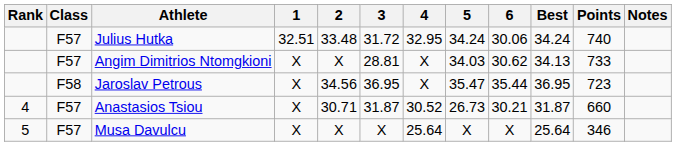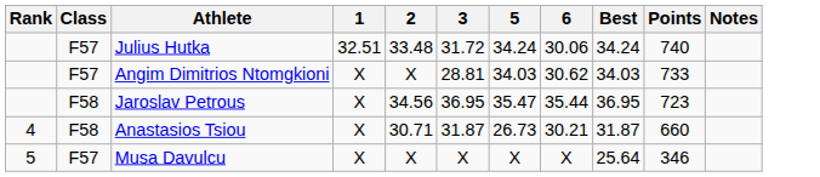 <table class="wikitable sortable" style="text-align:center">
 <tr>
 <th>Rank</th>
 <th>Class</th>
 <th>Athlete</th>
 <th>1</th>
 <th>2</th>
 <th>3</th>
-<th>4</th>
 <th>5</th>
 <th>6</th>
 <th>Best</th>
 <th>Points</th>
 <th>Notes</th>
 </tr>
 <tr>
 <td></td>
 <td>F57</td>
 <td style="text-align:left"><a href='#'>Julius Hutka</a><br></td>
 <td>32.51</td>
 <td>33.48</td>
 <td>31.72</td>
-<td>32.95</td>
 <td>34.24</td>
 <td>30.06</td>
 <td>34.24</td>
 <td>740</td>
 <td></td>
 </tr>
 <tr>
 <td></td>
 <td>F57</td>
 <td style="text-align:left"><a href='#'>Angim Dimitrios Ntomgkioni</a><br></td>
 <td>X</td>
 <td>X</td>
 <td>28.81</td>
-<td>X</td>
 <td>34.03</td>
 <td>30.62</td>
-<td>34.13</td>
+<td>34.03</td>
 <td>733</td>
 <td></td>
 </tr>
 <tr>
 <td></td>
 <td>F58</td>
 <td style="text-align:left"><a href='#'>Jaroslav Petrous</a><br></td>
 <td>X</td>
 <td>34.56</td>
 <td>36.95</td>
-<td>X</td>
 <td>35.47</td>
 <td>35.44</td>
 <td>36.95</td>
 <td>723</td>
 <td></td>
 </tr>
 <tr>
 <td>4</td>
-<td>F57</td>
+<td>F58</td>
 <td style="text-align:left"><a href='#'>Anastasios Tsiou</a><br></td>
 <td>X</td>
 <td>30.71</td>
 <td>31.87</td>
-<td>30.52</td>
 <td>26.73</td>
 <td>30.21</td>
 <td>31.87</td>
 <td>660</td>
 <td></td>
 </tr>
 <tr>
 <td>5</td>
 <td>F57</td>
 <td style="text-align:left"><a href='#'>Musa Davulcu</a><br></td>
 <td>X</td>
 <td>X</td>
 <td>X</td>
-<td>25.64</td>
 <td>X</td>
 <td>X</td>
 <td>25.64</td>
 <td>346</td>
 <td></td>
 </tr>
 </table>
